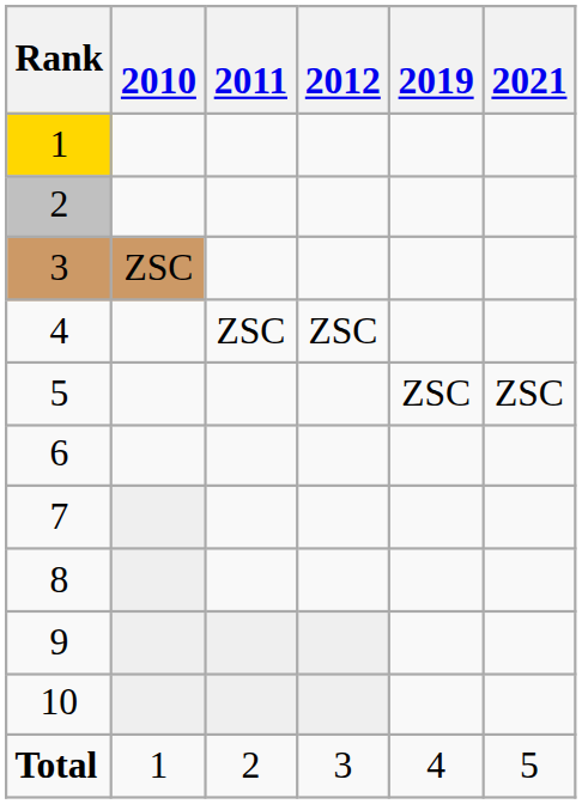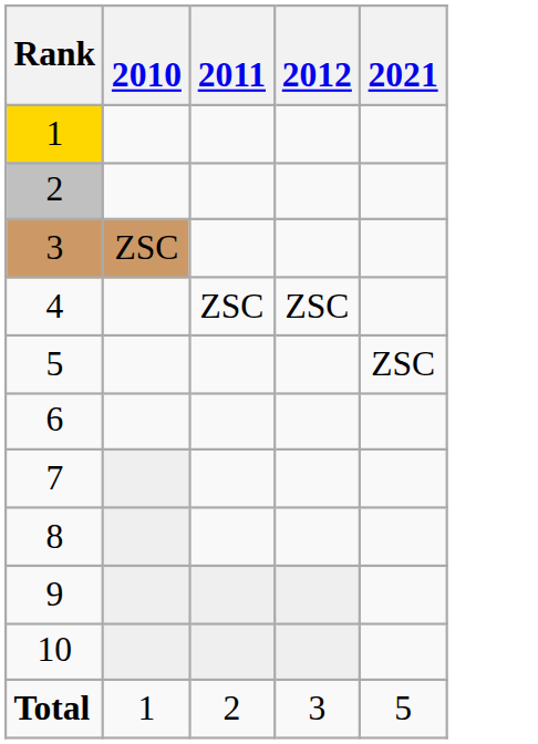 <table class="wikitable" style="text-align:center; font-size:90%;">
 <tr>
 <th>Rank</th>
 <th><br><a href='#'>2010</a></th>
 <th><br><a href='#'>2011</a></th>
 <th><br><a href='#'>2012</a></th>
-<th><br><a href='#'>2019</a></th>
 <th><br><a href='#'>2021</a></th>
 </tr>
 <tr>
 <td style="text-align:center; background:gold;">1</td>
-<td></td>
 <td></td>
 <td></td>
 <td></td>
 <td></td>
 </tr>
 <tr>
 <td style="text-align:center; background:silver;">2</td>
 <td></td>
 <td></td>
 <td></td>
 <td></td>
-<td></td>
 </tr>
 <tr>
 <td style="text-align:center; background:#c96;">3</td>
 <td style="background:#c96;"> ZSC</td>
-<td></td>
 <td></td>
 <td></td>
 <td></td>
 </tr>
 <tr>
 <td style="text-align:center;">4</td>
 <td></td>
 <td> ZSC</td>
 <td> ZSC</td>
 <td></td>
-<td></td>
 </tr>
 <tr>
 <td style="text-align:center;">5</td>
 <td></td>
 <td></td>
 <td></td>
 <td> ZSC</td>
-<td> ZSC</td>
 </tr>
 <tr>
 <td style="text-align:center;">6</td>
-<td></td>
 <td></td>
 <td></td>
 <td></td>
 <td></td>
 </tr>
 <tr>
 <td style="text-align:center;">7</td>
 <td style="background:#efefef;"></td>
 <td></td>
 <td></td>
 <td></td>
-<td></td>
 </tr>
 <tr>
 <td style="text-align:center;">8</td>
 <td style="background:#efefef;"></td>
-<td></td>
 <td></td>
 <td></td>
 <td></td>
 </tr>
 <tr>
 <td style="text-align:center;">9</td>
 <td style="background:#efefef;"></td>
 <td style="background:#efefef;"></td>
 <td style="background:#efefef;"></td>
 <td></td>
-<td></td>
 </tr>
 <tr>
 <td style="text-align:center;">10</td>
 <td style="background:#efefef;"></td>
 <td style="background:#efefef;"></td>
 <td style="background:#efefef;"></td>
 <td></td>
-<td></td>
 </tr>
 <tr>
 <td style="text-align:left;"><strong>Total</strong></td>
 <td>1</td>
 <td>2</td>
 <td>3</td>
-<td>4</td>
 <td>5</td>
 </tr>
 </table>
